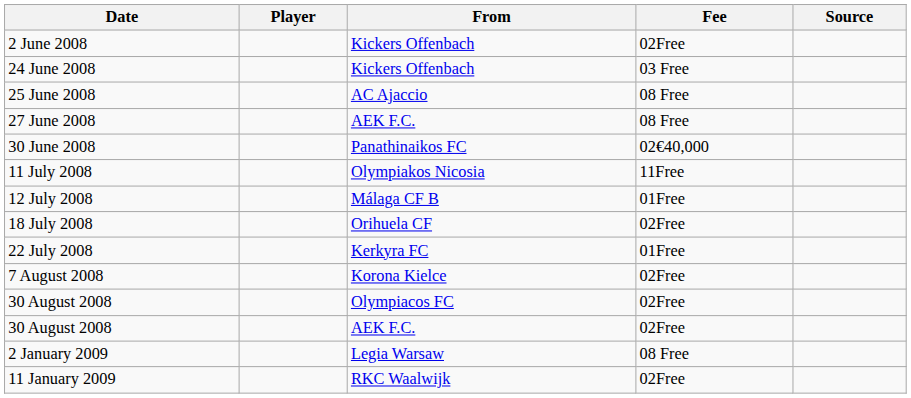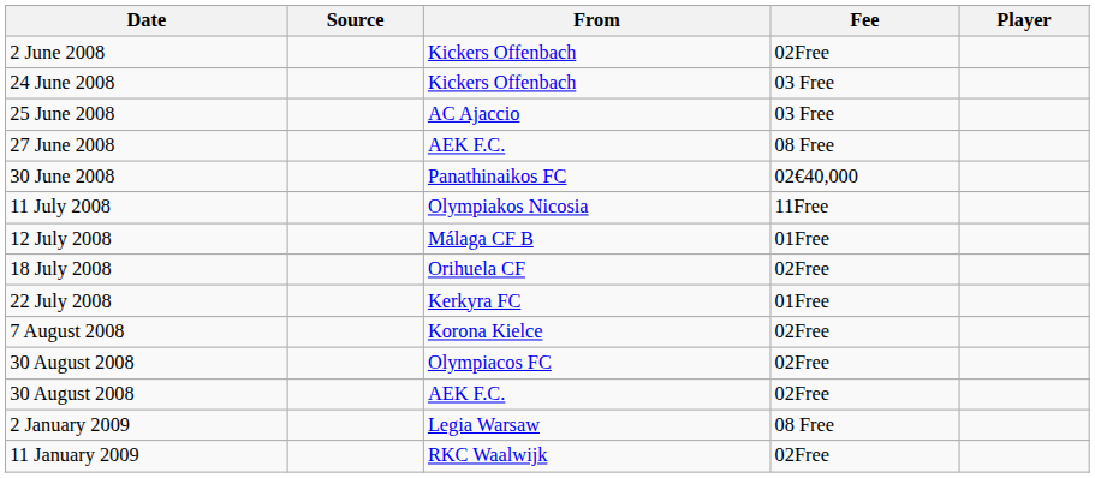 <table class="wikitable sortable" style="text-align:center; font-size:100%;width:70%; text-align:left">
 <tr>
 <th>Date</th>
-<th>Player</th>
+<th>Source</th>
 <th>From</th>
 <th>Fee</th>
-<th>Source</th>
+<th>Player</th>
 </tr>
 <tr --->
 <td>2 June 2008</td>
-<td> </td>
+<td align="center"></td>
 <td> <a href='#'>Kickers Offenbach</a></td>
 <td><span>02</span>Free</td>
-<td align="center"></td>
+<td> </td>
 </tr>
 <tr --->
 <td>24 June 2008</td>
-<td> </td>
+<td align="center"></td>
 <td> <a href='#'>Kickers Offenbach</a></td>
 <td><span>03</span> Free</td>
-<td align="center"></td>
+<td> </td>
 </tr>
 <tr --->
 <td>25 June 2008</td>
+<td></td>
+<td> <a href='#'>AC Ajaccio</a></td>
+<td><span>03</span> Free</td>
 <td> </td>
-<td> <a href='#'>AC Ajaccio</a></td>
-<td><span>08</span> Free</td>
-<td></td>
 </tr>
 <tr --->
 <td>27 June 2008</td>
-<td> </td>
+<td align="center"></td>
 <td> <a href='#'>AEK F.C.</a></td>
 <td><span>08</span> Free</td>
-<td align="center"></td>
+<td> </td>
 </tr>
 <tr --->
 <td>30 June 2008</td>
-<td> </td>
+<td align="center"></td>
 <td> <a href='#'>Panathinaikos FC</a></td>
 <td><span>02</span>€40,000</td>
-<td align="center"></td>
+<td> </td>
 </tr>
 <tr --->
 <td>11 July 2008</td>
-<td> </td>
+<td align="center"></td>
 <td> <a href='#'>Olympiakos Nicosia</a></td>
 <td><span>11</span>Free</td>
-<td align="center"></td>
+<td> </td>
 </tr>
 <tr --->
 <td>12 July 2008</td>
-<td> </td>
+<td align="center"></td>
 <td> <a href='#'>Málaga CF B</a></td>
 <td><span>01</span>Free</td>
-<td align="center"></td>
+<td> </td>
 </tr>
 <tr --->
 <td>18 July 2008</td>
-<td> </td>
+<td align="center"></td>
 <td> <a href='#'>Orihuela CF</a></td>
 <td><span>02</span>Free</td>
-<td align="center"></td>
+<td> </td>
 </tr>
 <tr --->
 <td>22 July 2008</td>
-<td> </td>
+<td align="center"></td>
 <td> <a href='#'>Kerkyra FC</a></td>
 <td><span>01</span>Free</td>
-<td align="center"></td>
+<td> </td>
 </tr>
 <tr --->
 <td>7 August 2008</td>
-<td> </td>
+<td align="center"></td>
 <td> <a href='#'>Korona Kielce</a></td>
 <td><span>02</span>Free</td>
-<td align="center"></td>
+<td> </td>
 </tr>
 <tr --->
 <td>30 August 2008</td>
-<td> </td>
+<td align="center"></td>
 <td> <a href='#'>Olympiacos FC</a></td>
 <td><span>02</span>Free</td>
-<td align="center"></td>
+<td> </td>
 </tr>
 <tr --->
 <td>30 August 2008</td>
-<td> </td>
+<td align="center"></td>
 <td> <a href='#'>AEK F.C.</a></td>
 <td><span>02</span>Free</td>
-<td align="center"></td>
+<td> </td>
 </tr>
 <tr --->
 <td>2 January 2009</td>
-<td> </td>
+<td align="center"></td>
 <td> <a href='#'>Legia Warsaw</a></td>
 <td><span>08</span> Free</td>
-<td align="center"></td>
+<td> </td>
 </tr>
 <tr --->
 <td>11 January 2009</td>
-<td> </td>
+<td align="center"></td>
 <td> <a href='#'>RKC Waalwijk</a></td>
 <td><span>02</span>Free</td>
-<td align="center"></td>
+<td> </td>
 </tr>
 </table>
